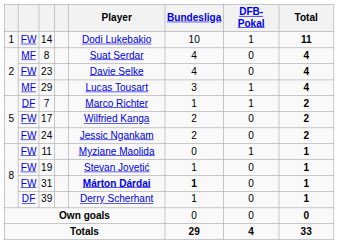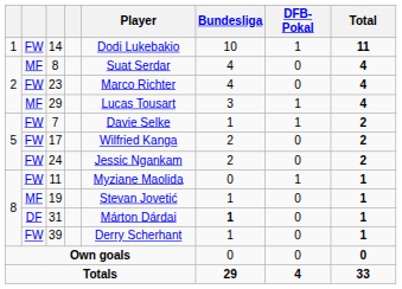 <table class="wikitable" style="text-align:center">
 <tr>
 <th width=15></th>
 <th width=15></th>
 <th width=15></th>
 <th width=15></th>
 <th width=145>Player</th>
 <th width=80><strong><a href='#'>Bundesliga</a></strong></th>
 <th width=80><strong><a href='#'>DFB-Pokal</a></strong></th>
 <th width=80>Total</th>
 </tr>
 <tr>
 <td rowspan=1>1</td>
 <td align=center><a href='#'>FW</a></td>
 <td align=center>14</td>
 <td></td>
 <td><a href='#'>Dodi Lukebakio</a></td>
 <td>10</td>
 <td>1</td>
 <td><strong>11</strong></td>
 </tr>
 <tr>
 <td rowspan=3>2</td>
 <td align=center><a href='#'>MF</a></td>
 <td align=center>8</td>
 <td></td>
 <td><a href='#'>Suat Serdar</a></td>
 <td>4</td>
 <td>0</td>
 <td><strong>4</strong></td>
 </tr>
 <tr>
 <td align=center><a href='#'>FW</a></td>
 <td align=center>23</td>
 <td></td>
-<td><a href='#'>Davie Selke</a></td>
+<td><a href='#'>Marco Richter</a></td>
 <td>4</td>
 <td>0</td>
 <td><strong>4</strong></td>
 </tr>
 <tr>
 <td align=center><a href='#'>MF</a></td>
 <td align=center>29</td>
 <td></td>
 <td><a href='#'>Lucas Tousart</a></td>
 <td>3</td>
 <td>1</td>
 <td><strong>4</strong></td>
 </tr>
 <tr>
 <td rowspan=3>5</td>
-<td align=center><a href='#'>DF</a></td>
+<td align=center><a href='#'>FW</a></td>
 <td align=center>7</td>
 <td></td>
-<td><a href='#'>Marco Richter</a></td>
+<td><a href='#'>Davie Selke</a></td>
 <td>1</td>
 <td>1</td>
 <td><strong>2</strong></td>
 </tr>
 <tr>
 <td align=center><a href='#'>FW</a></td>
 <td align=center>17</td>
 <td></td>
 <td><a href='#'>Wilfried Kanga</a></td>
 <td>2</td>
 <td>0</td>
 <td><strong>2</strong></td>
 </tr>
 <tr>
 <td align=center><a href='#'>FW</a></td>
 <td align=center>24</td>
 <td></td>
 <td><a href='#'>Jessic Ngankam</a></td>
 <td>2</td>
 <td>0</td>
 <td><strong>2</strong></td>
 </tr>
 <tr>
 <td rowspan=4>8</td>
 <td align=center><a href='#'>FW</a></td>
 <td align=center>11</td>
 <td></td>
 <td><a href='#'>Myziane Maolida</a></td>
 <td>0</td>
 <td>1</td>
 <td><strong>1</strong></td>
 </tr>
 <tr>
-<td align=center><a href='#'>FW</a></td>
+<td align=center><a href='#'>MF</a></td>
 <td align=center>19</td>
 <td></td>
 <td><a href='#'>Stevan Jovetić</a></td>
 <td>1</td>
 <td>0</td>
 <td><strong>1</strong></td>
 </tr>
 <tr>
-<td align=center><a href='#'>FW</a></td>
+<td align=center><a href='#'>DF</a></td>
 <td align=center>31</td>
 <td></td>
-<td><strong><a href='#'>Márton Dárdai</a></strong></td>
+<td><a href='#'>Márton Dárdai</a></td>
 <td><strong>1</strong></td>
 <td>0</td>
 <td><strong>1</strong></td>
 </tr>
 <tr>
-<td align=center><a href='#'>DF</a></td>
+<td align=center><a href='#'>FW</a></td>
 <td align=center>39</td>
 <td></td>
 <td><a href='#'>Derry Scherhant</a></td>
 <td>1</td>
 <td>0</td>
 <td><strong>1</strong></td>
 </tr>
 <tr>
 <td colspan=5><strong>Own goals</strong></td>
 <td>0</td>
 <td>0</td>
 <td><strong>0</strong></td>
 </tr>
 <tr>
 <td colspan=5><strong>Totals</strong></td>
 <td><strong>29</strong></td>
 <td><strong>4</strong></td>
 <td><strong>33</strong></td>
 </tr>
 </table>
